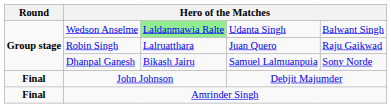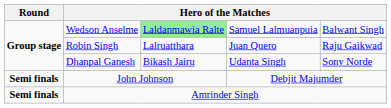 <table class="wikitable">
 <tr>
 <th rowspan="1">Round</th>
 <th colspan="4">Hero of the Matches</th>
 </tr>
 <tr>
 <td rowspan="3"><strong>Group stage</strong></td>
 <td> <a href='#'>Wedson Anselme</a></td>
 <td style="background: lightgreen;"> <a href='#'>Laldanmawia Ralte</a></td>
-<td> <a href='#'>Udanta Singh</a></td>
+<td> <a href='#'>Samuel Lalmuanpuia</a></td>
 <td> <a href='#'>Balwant Singh</a></td>
 </tr>
 <tr>
 <td> <a href='#'>Robin Singh</a></td>
 <td> <a href='#'>Lalruatthara</a></td>
 <td> <a href='#'>Juan Quero</a></td>
 <td> <a href='#'>Raju Gaikwad</a></td>
 </tr>
 <tr>
 <td> <a href='#'>Dhanpal Ganesh</a></td>
 <td> <a href='#'>Bikash Jairu</a></td>
-<td> <a href='#'>Samuel Lalmuanpuia</a></td>
+<td> <a href='#'>Udanta Singh</a></td>
 <td> <a href='#'>Sony Norde</a></td>
 </tr>
 <tr>
-<td align="center"><strong>Final</strong></td>
+<td align="center"><strong>Semi finals</strong></td>
 <td colspan=2 align="center"> <a href='#'>John Johnson</a></td>
 <td colspan=2 align="center"> <a href='#'>Debjit Majumder</a></td>
 </tr>
 <tr>
-<td align="center"><strong>Final</strong></td>
+<td align="center"><strong>Semi finals</strong></td>
 <td colspan=4 align="center"> <a href='#'>Amrinder Singh</a></td>
 </tr>
 </table>
